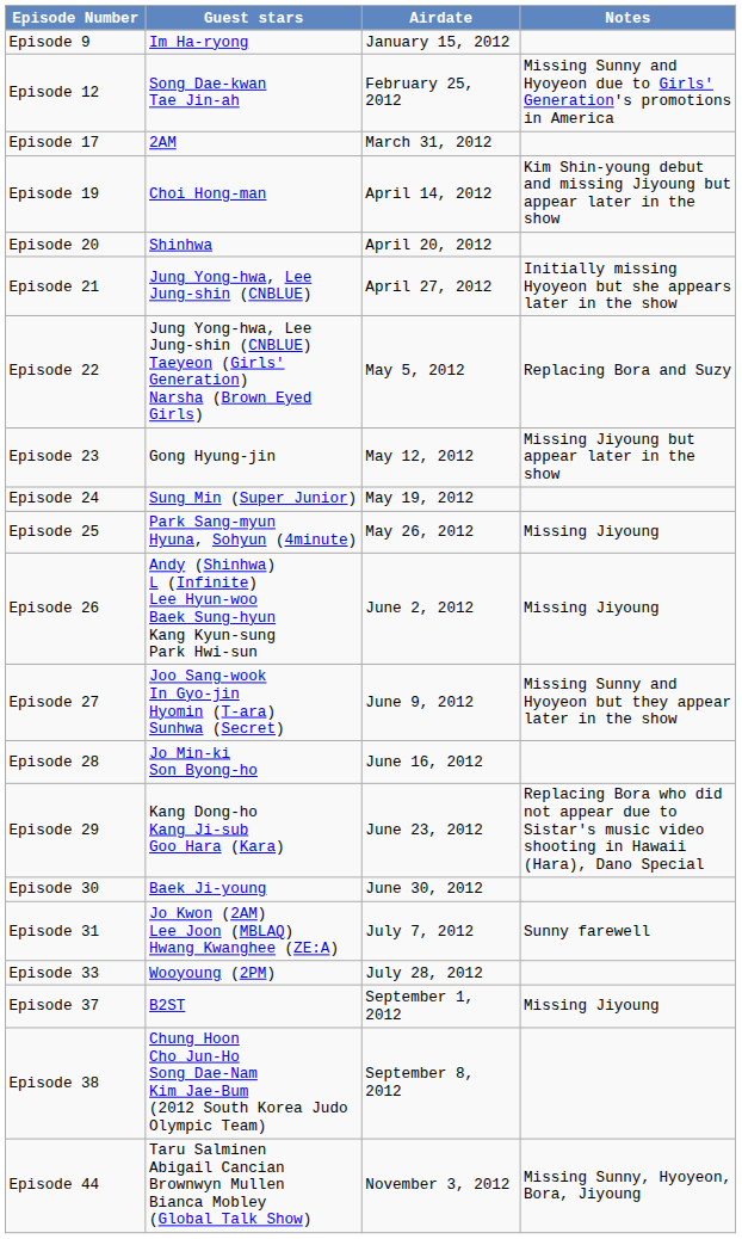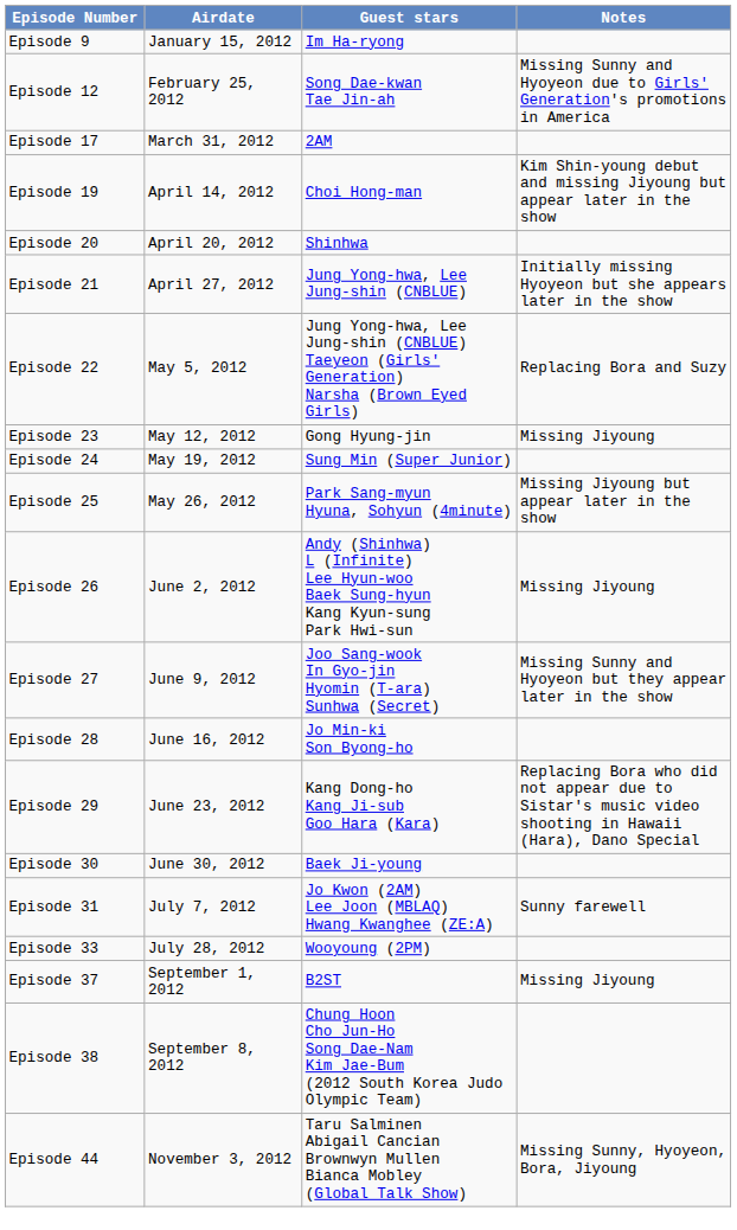 <table class="wikitable" width="50%">
 <tr style="background:#5E86C1; color:white" align=center>
 <td style="width:7%"><strong>Episode Number</strong></td>
+<td style="width:7%"><strong>Airdate</strong></td>
 <td style="width:11%"><strong>Guest stars</strong></td>
-<td style="width:7%"><strong>Airdate</strong></td>
 <td style="width:10%"><strong>Notes</strong></td>
 </tr>
 <tr>
 <td>Episode 9</td>
+<td>January 15, 2012</td>
 <td><a href='#'>Im Ha-ryong</a></td>
-<td>January 15, 2012</td>
 <td></td>
 </tr>
 <tr>
 <td>Episode 12</td>
+<td>February 25, 2012</td>
 <td><a href='#'>Song Dae-kwan</a> <br> <a href='#'>Tae Jin-ah</a></td>
-<td>February 25, 2012</td>
 <td>Missing Sunny and Hyoyeon due to <a href='#'>Girls' Generation</a>'s promotions in America</td>
 </tr>
 <tr>
 <td>Episode 17</td>
+<td>March 31, 2012</td>
 <td><a href='#'>2AM</a></td>
-<td>March 31, 2012</td>
 <td></td>
 </tr>
 <tr>
 <td>Episode 19</td>
+<td>April 14, 2012</td>
 <td><a href='#'>Choi Hong-man</a></td>
-<td>April 14, 2012</td>
 <td>Kim Shin-young debut and missing Jiyoung but appear later in the show</td>
 </tr>
 <tr>
 <td>Episode 20</td>
+<td>April 20, 2012</td>
 <td><a href='#'>Shinhwa</a></td>
-<td>April 20, 2012</td>
 <td></td>
 </tr>
 <tr>
 <td>Episode 21</td>
+<td>April 27, 2012</td>
 <td><a href='#'>Jung Yong-hwa</a>, <a href='#'>Lee Jung-shin</a> (<a href='#'>CNBLUE</a>)</td>
-<td>April 27, 2012</td>
 <td>Initially missing Hyoyeon but she appears later in the show</td>
 </tr>
 <tr>
 <td>Episode 22</td>
+<td>May 5, 2012</td>
 <td>Jung Yong-hwa, Lee Jung-shin (<a href='#'>CNBLUE</a>) <br> <a href='#'>Taeyeon</a> (<a href='#'>Girls' Generation</a>) <br> <a href='#'>Narsha</a> (<a href='#'>Brown Eyed Girls</a>)</td>
-<td>May 5, 2012</td>
 <td>Replacing Bora and Suzy</td>
 </tr>
 <tr>
 <td>Episode 23</td>
+<td>May 12, 2012</td>
 <td>Gong Hyung-jin</td>
-<td>May 12, 2012</td>
-<td>Missing Jiyoung but appear later in the show</td>
+<td>Missing Jiyoung</td>
 </tr>
 <tr>
 <td>Episode 24</td>
+<td>May 19, 2012</td>
 <td><a href='#'>Sung Min</a> (<a href='#'>Super Junior</a>)</td>
-<td>May 19, 2012</td>
 <td></td>
 </tr>
 <tr>
 <td>Episode 25</td>
+<td>May 26, 2012</td>
 <td><a href='#'>Park Sang-myun</a> <br> <a href='#'>Hyuna</a>, <a href='#'>Sohyun</a> (<a href='#'>4minute</a>)</td>
-<td>May 26, 2012</td>
-<td>Missing Jiyoung</td>
+<td>Missing Jiyoung but appear later in the show</td>
 </tr>
 <tr>
 <td>Episode 26</td>
+<td>June 2, 2012</td>
 <td><a href='#'>Andy</a> (<a href='#'>Shinhwa</a>) <br> <a href='#'>L</a> (<a href='#'>Infinite</a>) <br> <a href='#'>Lee Hyun-woo</a> <br> <a href='#'>Baek Sung-hyun</a> <br> Kang Kyun-sung <br> Park Hwi-sun</td>
-<td>June 2, 2012</td>
 <td>Missing Jiyoung</td>
 </tr>
 <tr>
 <td>Episode 27</td>
+<td>June 9, 2012</td>
 <td><a href='#'>Joo Sang-wook</a> <br> <a href='#'>In Gyo-jin</a> <br> <a href='#'>Hyomin</a> (<a href='#'>T-ara</a>) <br> <a href='#'>Sunhwa</a> (<a href='#'>Secret</a>)</td>
-<td>June 9, 2012</td>
 <td>Missing Sunny and Hyoyeon but they appear later in the show</td>
 </tr>
 <tr>
 <td>Episode 28</td>
+<td>June 16, 2012</td>
 <td><a href='#'>Jo Min-ki</a> <br> <a href='#'>Son Byong-ho</a></td>
-<td>June 16, 2012</td>
 <td></td>
 </tr>
 <tr>
 <td>Episode 29</td>
+<td>June 23, 2012</td>
 <td>Kang Dong-ho <br> <a href='#'>Kang Ji-sub</a> <br> <a href='#'>Goo Hara</a> (<a href='#'>Kara</a>)</td>
-<td>June 23, 2012</td>
 <td>Replacing Bora who did not appear due to Sistar's music video shooting in Hawaii (Hara), Dano Special</td>
 </tr>
 <tr>
 <td>Episode 30</td>
+<td>June 30, 2012</td>
 <td><a href='#'>Baek Ji-young</a></td>
-<td>June 30, 2012</td>
 <td></td>
 </tr>
 <tr>
 <td>Episode 31</td>
+<td>July 7, 2012</td>
 <td><a href='#'>Jo Kwon</a> (<a href='#'>2AM</a>) <br> <a href='#'>Lee Joon</a> (<a href='#'>MBLAQ</a>) <br> <a href='#'>Hwang Kwanghee</a> (<a href='#'>ZE:A</a>)</td>
-<td>July 7, 2012</td>
 <td>Sunny farewell</td>
 </tr>
 <tr>
 <td>Episode 33</td>
+<td>July 28, 2012</td>
 <td><a href='#'>Wooyoung</a> (<a href='#'>2PM</a>)</td>
-<td>July 28, 2012</td>
 <td></td>
 </tr>
 <tr>
 <td>Episode 37</td>
+<td>September 1, 2012</td>
 <td><a href='#'>B2ST</a></td>
-<td>September 1, 2012</td>
 <td>Missing Jiyoung</td>
 </tr>
 <tr>
 <td>Episode 38</td>
+<td>September 8, 2012</td>
 <td><a href='#'>Chung Hoon</a> <br> <a href='#'>Cho Jun-Ho</a> <br> <a href='#'>Song Dae-Nam</a> <br> <a href='#'>Kim Jae-Bum</a> <br> (2012 South Korea Judo Olympic Team)</td>
-<td>September 8, 2012</td>
 <td></td>
 </tr>
 <tr>
 <td>Episode 44</td>
+<td>November 3, 2012</td>
 <td>Taru Salminen <br> Abigail Cancian <br> Brownwyn Mullen <br> Bianca Mobley <br> (<a href='#'>Global Talk Show</a>)</td>
-<td>November 3, 2012</td>
 <td>Missing Sunny, Hyoyeon, Bora, Jiyoung</td>
 </tr>
 </table>
